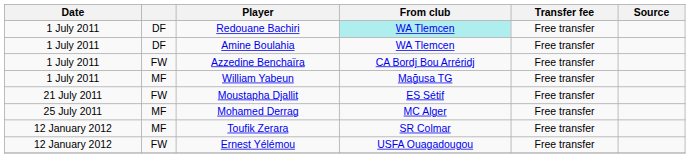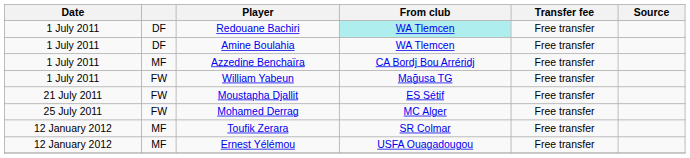 <table class="wikitable sortable" style="width:70%; text-align:center; font-size:85%; text-align:centre;">
 <tr>
 <th>Date</th>
 <th></th>
 <th>Player</th>
 <th>From club</th>
 <th>Transfer fee</th>
 <th>Source</th>
 </tr>
 <tr>
 <td>1 July 2011</td>
 <td>DF</td>
 <td> <a href='#'>Redouane Bachiri</a></td>
 <td style="background: paleturquoise;"> <a href='#'>WA Tlemcen</a></td>
 <td>Free transfer</td>
 <td></td>
 </tr>
 <tr>
 <td>1 July 2011</td>
 <td>DF</td>
 <td> <a href='#'>Amine Boulahia</a></td>
 <td> <a href='#'>WA Tlemcen</a></td>
 <td>Free transfer</td>
 <td></td>
 </tr>
 <tr>
 <td>1 July 2011</td>
-<td>FW</td>
+<td>MF</td>
 <td> <a href='#'>Azzedine Benchaïra</a></td>
 <td> <a href='#'>CA Bordj Bou Arréridj</a></td>
 <td>Free transfer</td>
 <td></td>
 </tr>
 <tr>
 <td>1 July 2011</td>
-<td>MF</td>
+<td>FW</td>
 <td> <a href='#'>William Yabeun</a></td>
 <td> <a href='#'>Mağusa TG</a></td>
 <td>Free transfer</td>
 <td></td>
 </tr>
 <tr>
 <td>21 July 2011</td>
 <td>FW</td>
 <td> <a href='#'>Moustapha Djallit</a></td>
 <td> <a href='#'>ES Sétif</a></td>
 <td>Free transfer</td>
 <td></td>
 </tr>
 <tr>
 <td>25 July 2011</td>
-<td>MF</td>
+<td>FW</td>
 <td> <a href='#'>Mohamed Derrag</a></td>
 <td> <a href='#'>MC Alger</a></td>
 <td>Free transfer</td>
 <td></td>
 </tr>
 <tr>
 <td>12 January 2012</td>
 <td>MF</td>
 <td> <a href='#'>Toufik Zerara</a></td>
 <td> <a href='#'>SR Colmar</a></td>
 <td>Free transfer</td>
 <td></td>
 </tr>
 <tr>
 <td>12 January 2012</td>
-<td>FW</td>
+<td>MF</td>
 <td> <a href='#'>Ernest Yélémou</a></td>
 <td> <a href='#'>USFA Ouagadougou</a></td>
 <td>Free transfer</td>
 <td></td>
 </tr>
 <tr>
 </tr>
 </table>
